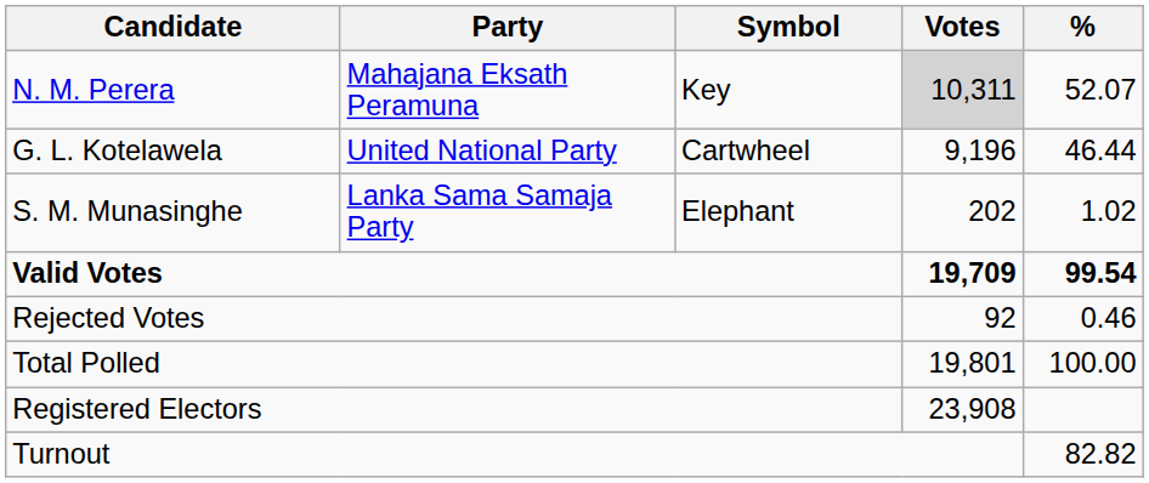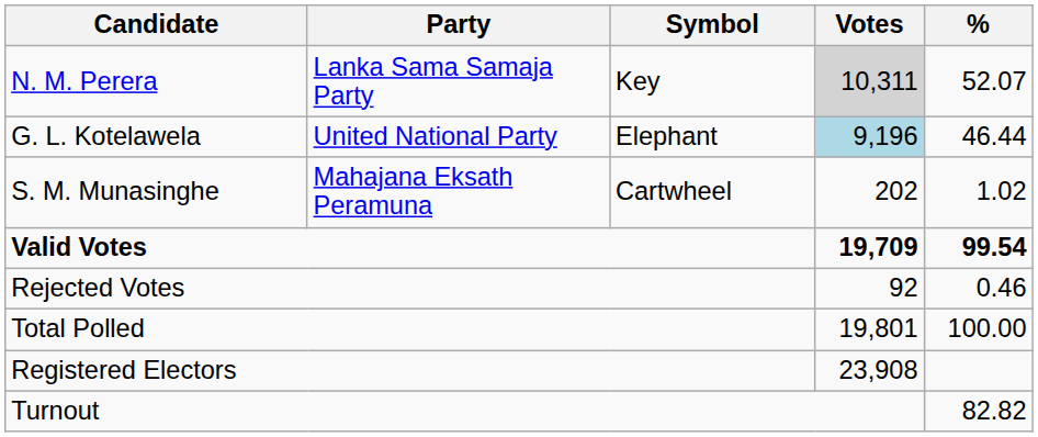 <table class="wikitable" border="1" style="text-align:right;">
 <tr>
 <th align=left width="180">Candidate</th>
 <th align=left width="180">Party</th>
 <th align=left width="120">Symbol</th>
 <th align=left width="60">Votes</th>
 <th align=left width="60">%</th>
 </tr>
 <tr>
 <td align=left><a href='#'>N. M. Perera</a></td>
-<td align=left><a href='#'>Mahajana Eksath Peramuna</a></td>
+<td align=left><a href='#'>Lanka Sama Samaja Party</a></td>
 <td align=left>Key</td>
 <td style="background: lightgrey;">10,311</td>
 <td>52.07</td>
 </tr>
 <tr>
 <td align=left>G. L. Kotelawela</td>
 <td align=left><a href='#'>United National Party</a></td>
-<td align=left>Cartwheel</td>
-<td>9,196</td>
+<td align=left>Elephant</td>
+<td style="background: lightblue;">9,196</td>
 <td>46.44</td>
 </tr>
 <tr>
 <td align=left>S. M. Munasinghe</td>
-<td align=left><a href='#'>Lanka Sama Samaja Party</a></td>
-<td align=left>Elephant</td>
+<td align=left><a href='#'>Mahajana Eksath Peramuna</a></td>
+<td align=left>Cartwheel</td>
 <td>202</td>
 <td>1.02</td>
 </tr>
 <tr>
 <td align=left colspan=3><strong>Valid Votes</strong></td>
 <td><strong>19,709</strong></td>
 <td><strong>99.54</strong></td>
 </tr>
 <tr>
 <td align=left colspan=3>Rejected Votes</td>
 <td>92</td>
 <td>0.46</td>
 </tr>
 <tr>
 <td align=left colspan=3>Total Polled</td>
 <td>19,801</td>
 <td>100.00</td>
 </tr>
 <tr>
 <td align=left colspan=3>Registered Electors</td>
 <td>23,908</td>
 <td></td>
 </tr>
 <tr>
 <td align=left colspan=4>Turnout</td>
 <td>82.82</td>
 </tr>
 </table>
